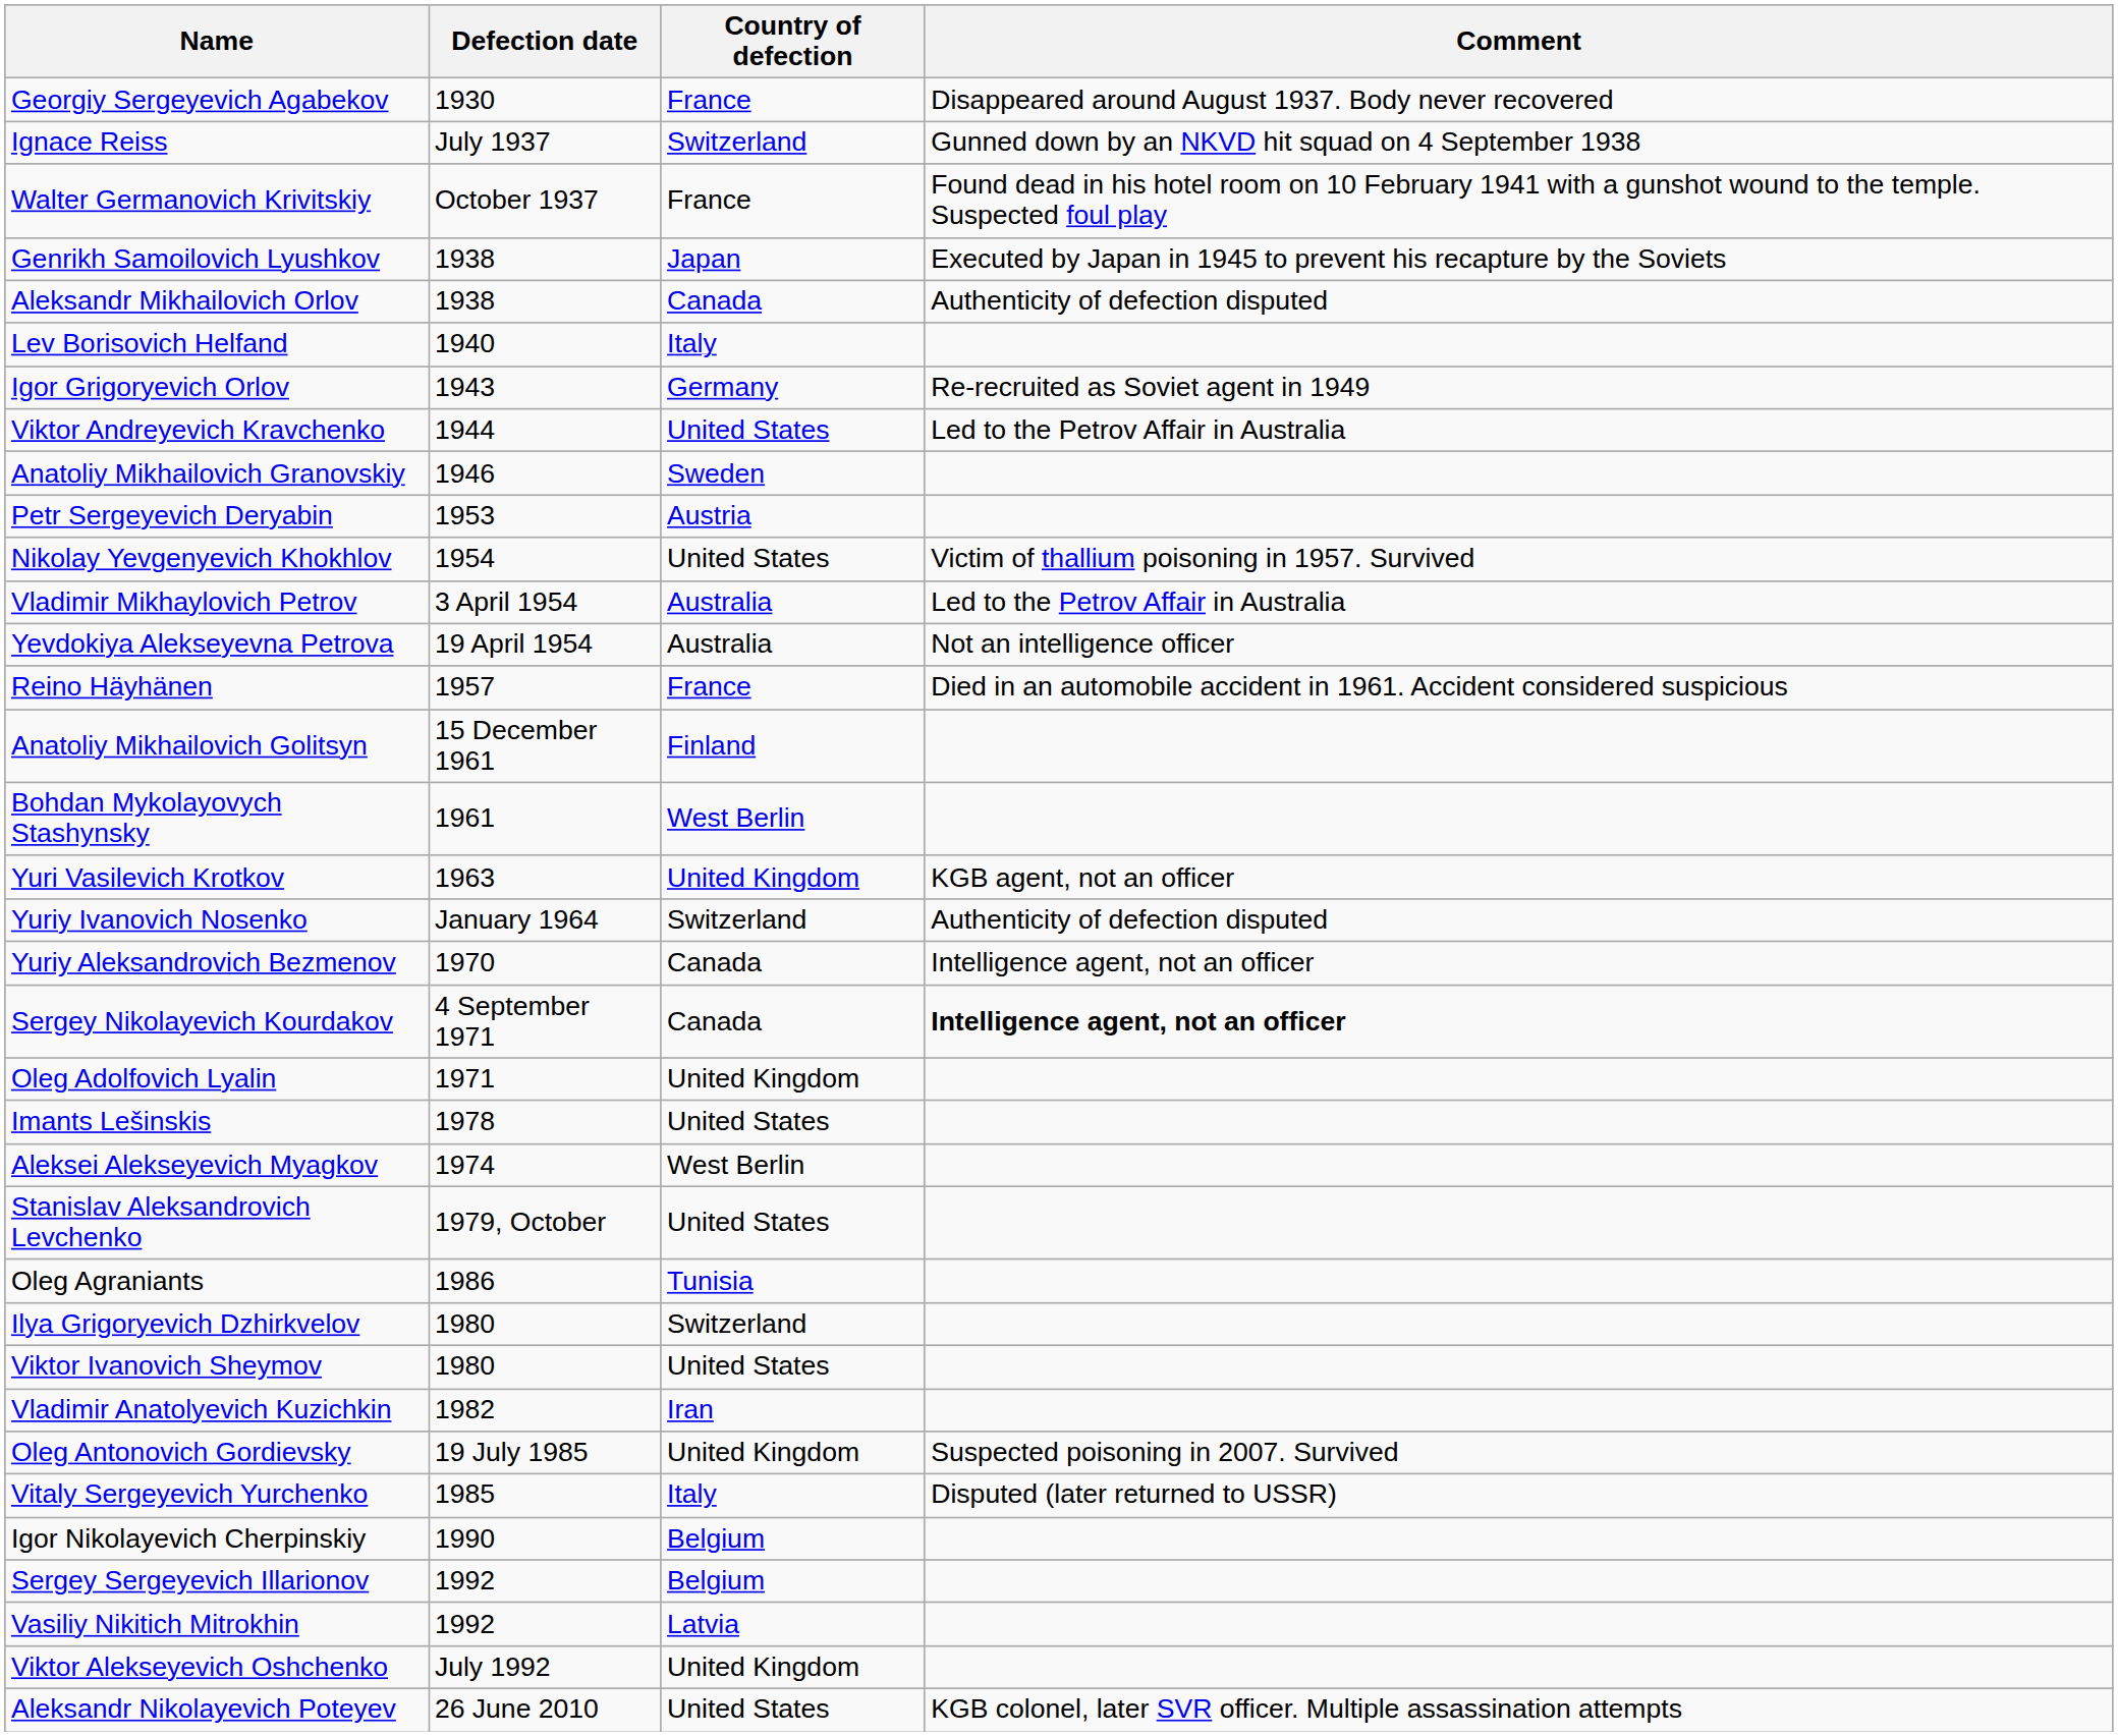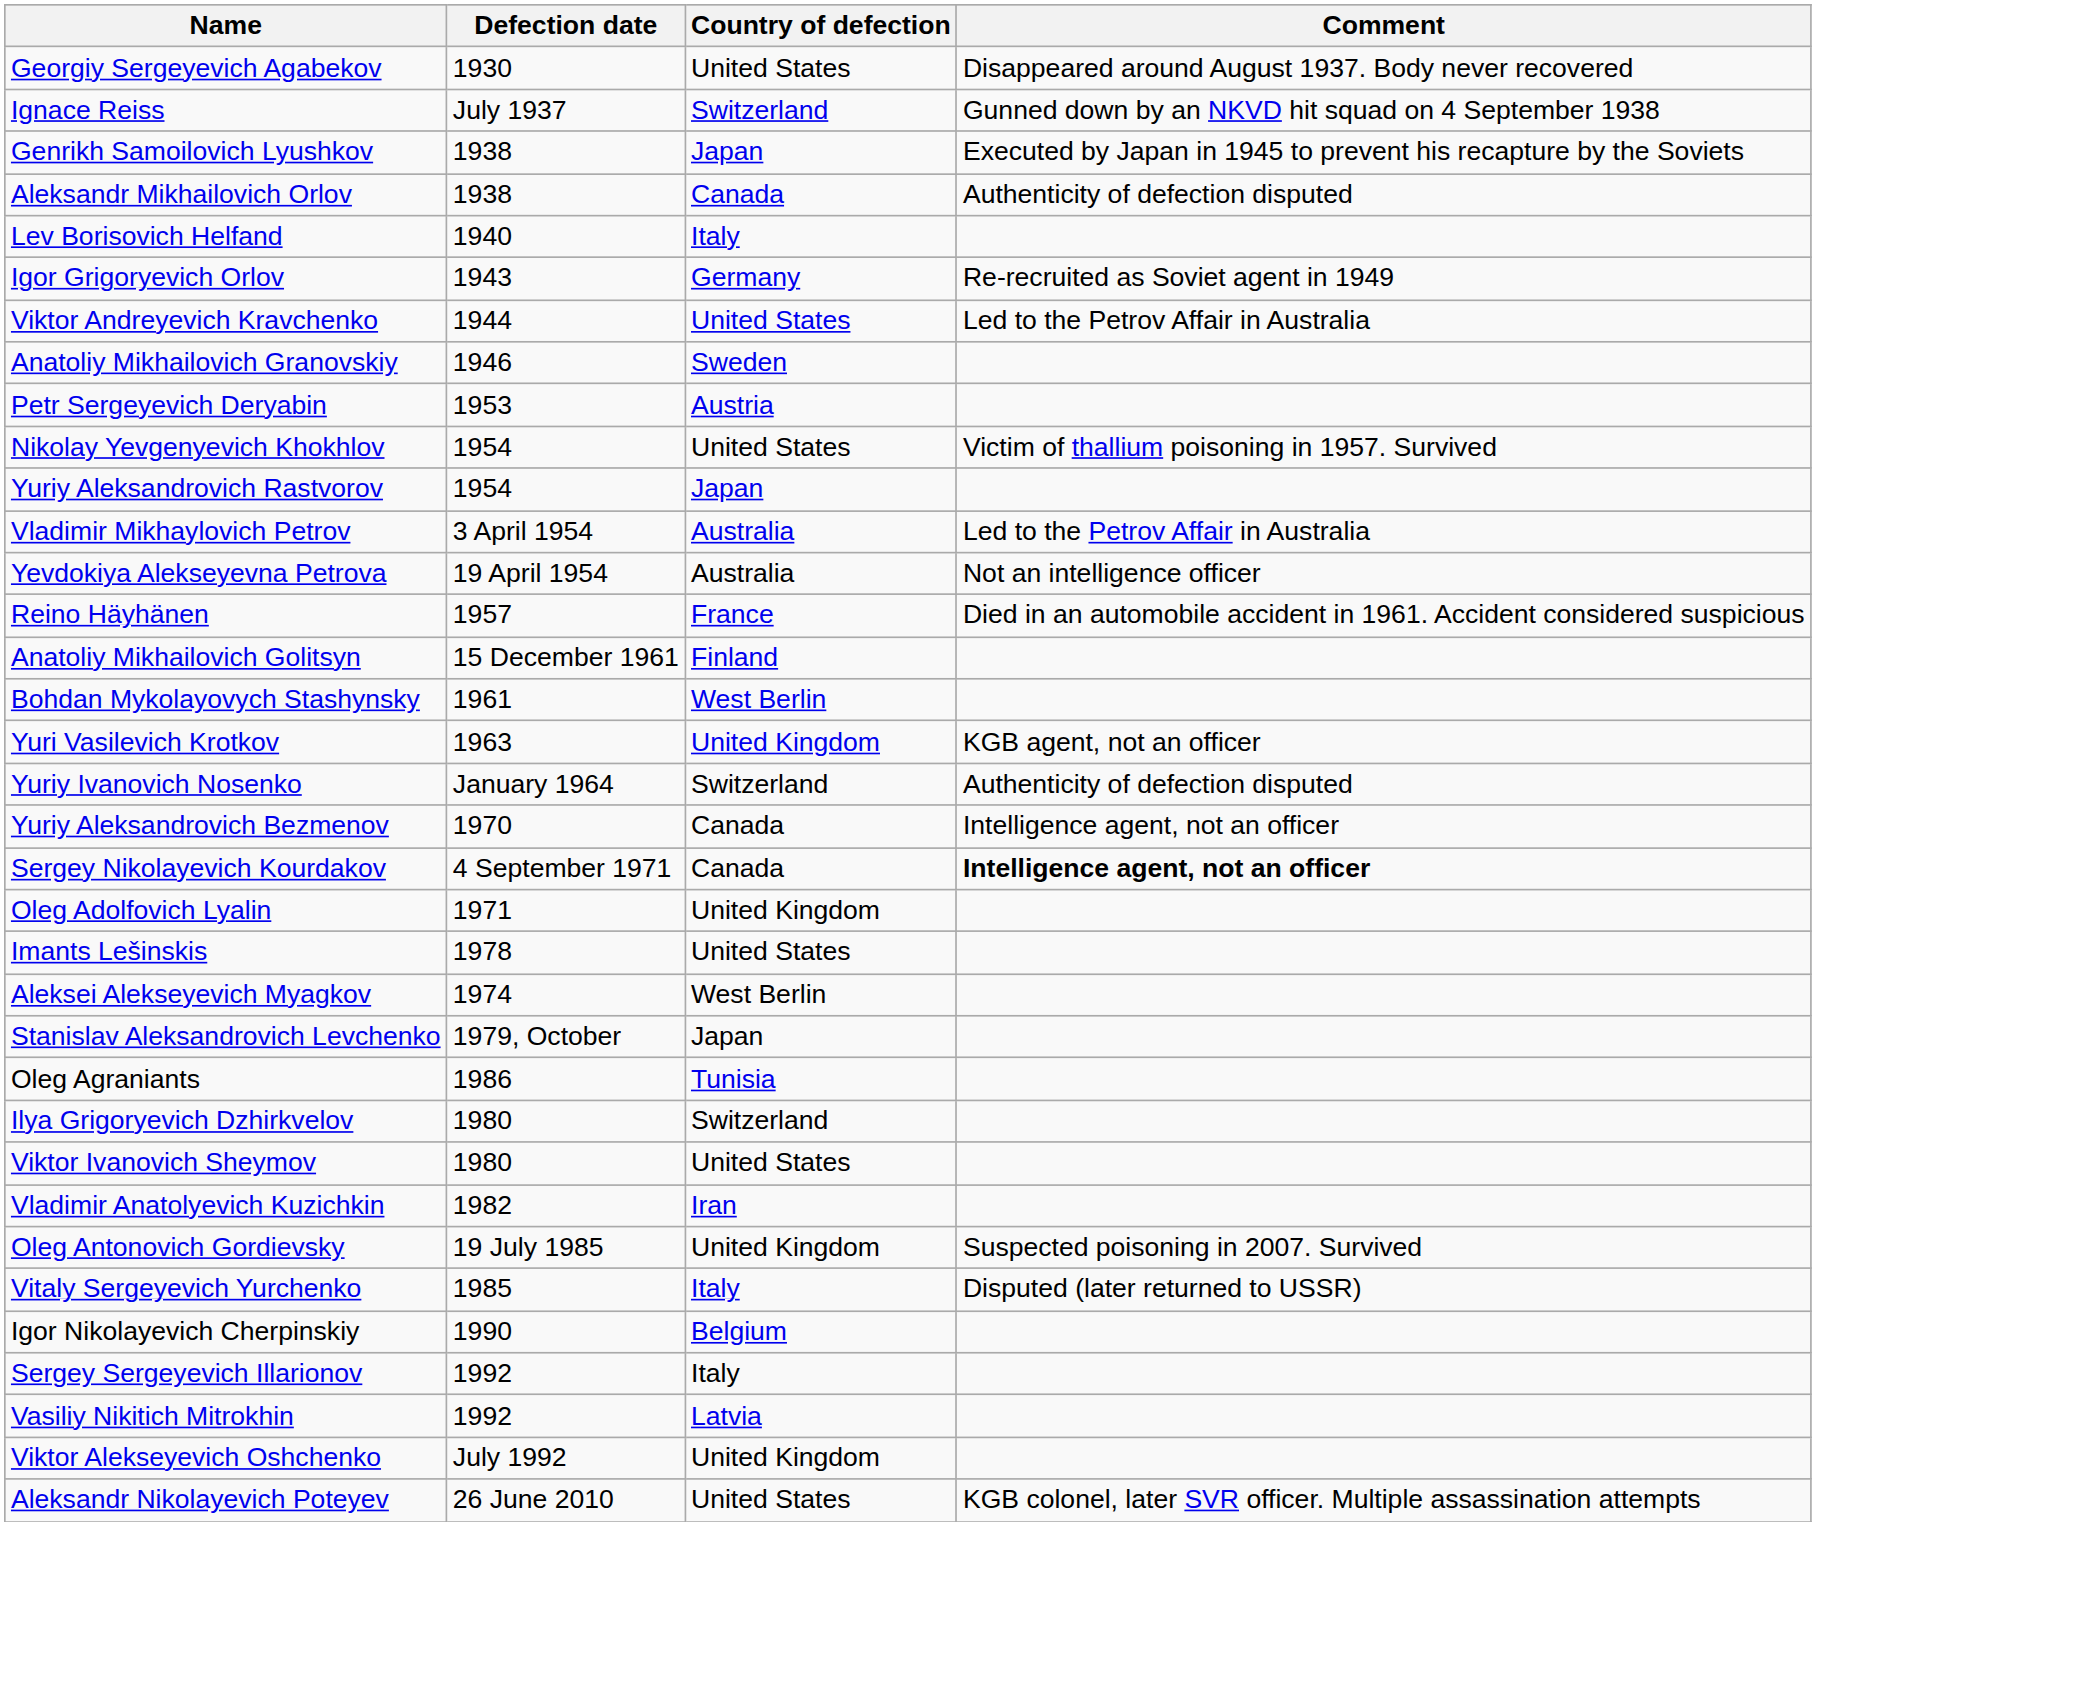 <table class="wikitable sortable" border="1">
 <tr>
 <th>Name</th>
 <th>Defection date</th>
 <th>Country of defection</th>
 <th>Comment</th>
 </tr>
 <tr>
 <td><a href='#'>Georgiy Sergeyevich Agabekov</a></td>
 <td>1930</td>
-<td> <a href='#'>France</a></td>
+<td> United States</td>
 <td>Disappeared around August 1937. Body never recovered</td>
 </tr>
 <tr>
 <td><a href='#'>Ignace Reiss</a></td>
 <td>July 1937</td>
 <td> <a href='#'>Switzerland</a></td>
 <td>Gunned down by an <a href='#'>NKVD</a> hit squad on 4 September 1938</td>
-</tr>
-<tr>
-<td><a href='#'>Walter Germanovich Krivitskiy</a></td>
-<td>October 1937</td>
-<td> France</td>
-<td>Found dead in his hotel room on 10 February 1941 with a gunshot wound to the temple. Suspected <a href='#'>foul play</a></td>
 </tr>
 <tr>
 <td><a href='#'>Genrikh Samoilovich Lyushkov</a></td>
 <td>1938</td>
 <td> <a href='#'>Japan</a></td>
 <td>Executed by Japan in 1945 to prevent his recapture by the Soviets</td>
 </tr>
 <tr>
 <td><a href='#'>Aleksandr Mikhailovich Orlov</a></td>
 <td>1938</td>
 <td> <a href='#'>Canada</a></td>
 <td>Authenticity of defection disputed</td>
 </tr>
 <tr>
 <td><a href='#'>Lev Borisovich Helfand</a></td>
 <td>1940</td>
 <td> <a href='#'>Italy</a></td>
 <td></td>
 </tr>
 <tr>
 <td><a href='#'>Igor Grigoryevich Orlov</a></td>
 <td>1943</td>
 <td> <a href='#'>Germany</a></td>
 <td>Re-recruited as Soviet agent in 1949</td>
 </tr>
 <tr>
 <td><a href='#'>Viktor Andreyevich Kravchenko</a></td>
 <td>1944</td>
 <td> <a href='#'>United States</a></td>
 <td>Led to the Petrov Affair in Australia</td>
 </tr>
 <tr>
 <td><a href='#'>Anatoliy Mikhailovich Granovskiy</a></td>
 <td>1946</td>
 <td> <a href='#'>Sweden</a></td>
 <td></td>
 </tr>
 <tr>
 <td><a href='#'>Petr Sergeyevich Deryabin</a></td>
 <td>1953</td>
 <td> <a href='#'>Austria</a></td>
 <td></td>
 </tr>
 <tr>
 <td><a href='#'>Nikolay Yevgenyevich Khokhlov</a></td>
 <td>1954</td>
 <td> United States</td>
 <td>Victim of <a href='#'>thallium</a> poisoning in 1957. Survived</td>
+</tr>
+<tr>
+<td><a href='#'>Yuriy Aleksandrovich Rastvorov</a></td>
+<td>1954</td>
+<td> <a href='#'>Japan</a></td>
+<td></td>
 </tr>
 <tr>
 <td><a href='#'>Vladimir Mikhaylovich Petrov</a></td>
 <td>3 April 1954</td>
 <td> <a href='#'>Australia</a></td>
 <td>Led to the <a href='#'>Petrov Affair</a> in Australia</td>
 </tr>
 <tr>
 <td><a href='#'>Yevdokiya Alekseyevna Petrova</a></td>
 <td>19 April 1954</td>
 <td> Australia</td>
 <td>Not an intelligence officer</td>
 </tr>
 <tr>
 <td><a href='#'>Reino Häyhänen</a></td>
 <td>1957</td>
 <td> <a href='#'>France</a></td>
 <td>Died in an automobile accident in 1961. Accident considered suspicious</td>
 </tr>
 <tr>
 <td><a href='#'>Anatoliy Mikhailovich Golitsyn</a></td>
 <td>15 December 1961</td>
 <td> <a href='#'>Finland</a></td>
 <td></td>
 </tr>
 <tr>
 <td><a href='#'>Bohdan Mykolayovych Stashynsky</a></td>
 <td>1961</td>
 <td> <a href='#'>West Berlin</a></td>
 <td></td>
 </tr>
 <tr>
 <td><a href='#'>Yuri Vasilevich Krotkov</a></td>
 <td>1963</td>
 <td> <a href='#'>United Kingdom</a></td>
 <td>KGB agent, not an officer</td>
 </tr>
 <tr>
 <td><a href='#'>Yuriy Ivanovich Nosenko</a></td>
 <td>January 1964</td>
 <td> Switzerland</td>
 <td>Authenticity of defection disputed</td>
 </tr>
 <tr>
 <td><a href='#'>Yuriy Aleksandrovich Bezmenov</a></td>
 <td>1970</td>
 <td> Canada</td>
 <td>Intelligence agent, not an officer</td>
 </tr>
 <tr>
 <td><a href='#'>Sergey Nikolayevich Kourdakov</a></td>
 <td>4 September 1971</td>
 <td> Canada</td>
 <td><strong>Intelligence agent, not an officer</strong></td>
 </tr>
 <tr>
 <td><a href='#'>Oleg Adolfovich Lyalin</a></td>
 <td>1971</td>
 <td> United Kingdom</td>
 <td></td>
 </tr>
 <tr>
 <td><a href='#'>Imants Lešinskis</a></td>
 <td>1978</td>
 <td> United States</td>
 <td></td>
 </tr>
 <tr>
 <td><a href='#'>Aleksei Alekseyevich Myagkov</a></td>
 <td>1974</td>
 <td> West Berlin</td>
 <td></td>
 </tr>
 <tr>
 <td><a href='#'>Stanislav Aleksandrovich Levchenko</a></td>
 <td>1979, October</td>
-<td> United States</td>
+<td> Japan</td>
 <td></td>
 </tr>
 <tr>
 <td>Oleg Agraniants</td>
 <td>1986</td>
 <td> <a href='#'>Tunisia</a></td>
 <td></td>
 </tr>
 <tr>
 <td><a href='#'>Ilya Grigoryevich Dzhirkvelov</a></td>
 <td>1980</td>
 <td> Switzerland</td>
 <td></td>
 </tr>
 <tr>
 <td><a href='#'>Viktor Ivanovich Sheymov</a></td>
 <td>1980</td>
 <td> United States</td>
 <td></td>
 </tr>
 <tr>
 <td><a href='#'>Vladimir Anatolyevich Kuzichkin</a></td>
 <td>1982</td>
 <td> <a href='#'>Iran</a></td>
 <td></td>
 </tr>
 <tr>
 <td><a href='#'>Oleg Antonovich Gordievsky</a></td>
 <td>19 July 1985</td>
 <td> United Kingdom</td>
 <td>Suspected poisoning in 2007. Survived</td>
 </tr>
 <tr>
 <td><a href='#'>Vitaly Sergeyevich Yurchenko</a></td>
 <td>1985</td>
 <td> <a href='#'>Italy</a></td>
 <td>Disputed (later returned to USSR)</td>
 </tr>
 <tr>
 <td>Igor Nikolayevich Cherpinskiy</td>
 <td>1990</td>
 <td> <a href='#'>Belgium</a></td>
 <td></td>
 </tr>
 <tr>
 <td><a href='#'>Sergey Sergeyevich Illarionov</a></td>
 <td>1992</td>
-<td> <a href='#'>Belgium</a></td>
+<td> Italy</td>
 <td></td>
 </tr>
 <tr>
 <td><a href='#'>Vasiliy Nikitich Mitrokhin</a></td>
 <td>1992</td>
 <td> <a href='#'>Latvia</a></td>
 <td></td>
 </tr>
 <tr>
 <td><a href='#'>Viktor Alekseyevich Oshchenko</a></td>
 <td>July 1992</td>
 <td> United Kingdom</td>
 <td></td>
 </tr>
 <tr>
 <td><a href='#'>Aleksandr Nikolayevich Poteyev</a></td>
 <td>26 June 2010</td>
 <td> United States</td>
 <td>KGB colonel, later <a href='#'>SVR</a> officer. Multiple assassination attempts</td>
 </tr>
 </table>
